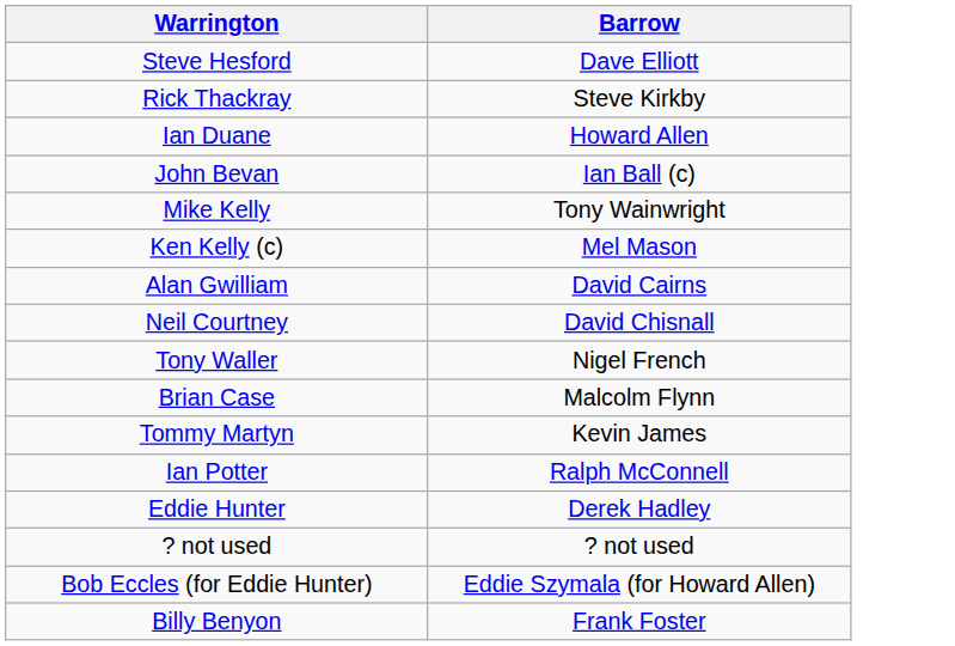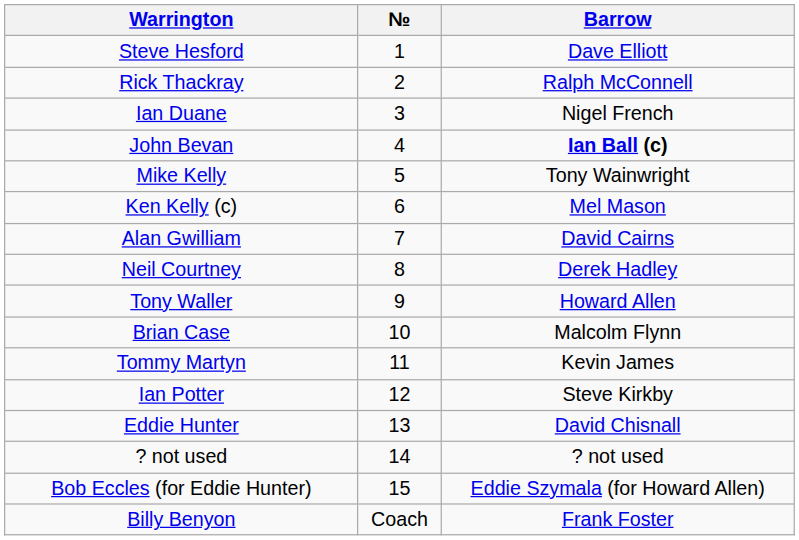 <table class="wikitable" style="text-align:center;">
 <tr>
 <th width=280 abbr=winner><a href='#'>Warrington</a></th>
+<th width=60 abbr="Number">№</th>
 <th width=280 abbr=runner-up><a href='#'>Barrow</a></th>
 </tr>
 <tr>
 <td><a href='#'>Steve Hesford</a></td>
+<td>1</td>
 <td><a href='#'>Dave Elliott</a></td>
 </tr>
 <tr>
 <td><a href='#'>Rick Thackray</a></td>
-<td>Steve Kirkby</td>
+<td>2</td>
+<td><a href='#'>Ralph McConnell</a></td>
 </tr>
 <tr>
 <td><a href='#'>Ian Duane</a></td>
-<td><a href='#'>Howard Allen</a></td>
+<td>3</td>
+<td>Nigel French</td>
 </tr>
 <tr>
 <td><a href='#'>John Bevan</a></td>
-<td><a href='#'>Ian Ball</a> (c)</td>
+<td>4</td>
+<td><strong><a href='#'>Ian Ball</a> (c)</strong></td>
 </tr>
 <tr>
 <td><a href='#'>Mike Kelly</a></td>
+<td>5</td>
 <td>Tony Wainwright</td>
 </tr>
 <tr>
 <td><a href='#'>Ken Kelly</a> (c)</td>
+<td>6</td>
 <td><a href='#'>Mel Mason</a></td>
 </tr>
 <tr>
 <td><a href='#'>Alan Gwilliam</a></td>
+<td>7</td>
 <td><a href='#'>David Cairns</a></td>
 </tr>
 <tr>
 <td><a href='#'>Neil Courtney</a></td>
-<td><a href='#'>David Chisnall</a></td>
+<td>8</td>
+<td><a href='#'>Derek Hadley</a></td>
 </tr>
 <tr>
 <td><a href='#'>Tony Waller</a></td>
-<td>Nigel French</td>
+<td>9</td>
+<td><a href='#'>Howard Allen</a></td>
 </tr>
 <tr>
 <td><a href='#'>Brian Case</a></td>
+<td>10</td>
 <td>Malcolm Flynn</td>
 </tr>
 <tr>
 <td><a href='#'>Tommy Martyn</a></td>
+<td>11</td>
 <td>Kevin James</td>
 </tr>
 <tr>
 <td><a href='#'>Ian Potter</a></td>
-<td><a href='#'>Ralph McConnell</a></td>
+<td>12</td>
+<td>Steve Kirkby</td>
 </tr>
 <tr>
 <td><a href='#'>Eddie Hunter</a></td>
-<td><a href='#'>Derek Hadley</a></td>
+<td>13</td>
+<td><a href='#'>David Chisnall</a></td>
 </tr>
 <tr>
 <td>? not used</td>
+<td>14</td>
 <td>? not used</td>
 </tr>
 <tr>
 <td><a href='#'>Bob Eccles</a> (for Eddie Hunter)</td>
+<td>15</td>
 <td><a href='#'>Eddie Szymala</a> (for Howard Allen)</td>
 </tr>
 <tr>
 <td><a href='#'>Billy Benyon</a></td>
+<td>Coach</td>
 <td><a href='#'>Frank Foster</a></td>
 </tr>
 </table>
